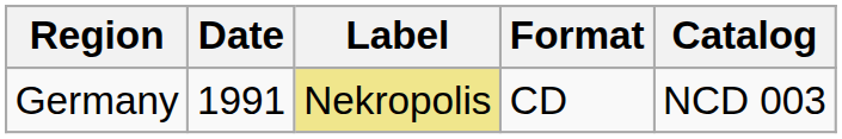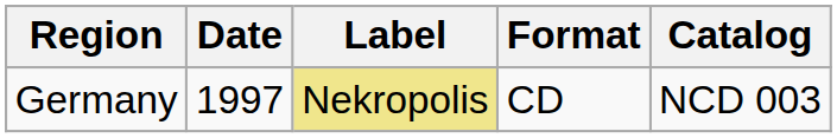 <table class="wikitable">
 <tr>
 <th>Region</th>
 <th>Date</th>
 <th>Label</th>
 <th>Format</th>
 <th>Catalog</th>
 </tr>
 <tr>
 <td>Germany</td>
-<td>1991</td>
+<td>1997</td>
 <td style="background: khaki;">Nekropolis</td>
 <td>CD</td>
 <td>NCD 003</td>
 </tr>
 </table>
